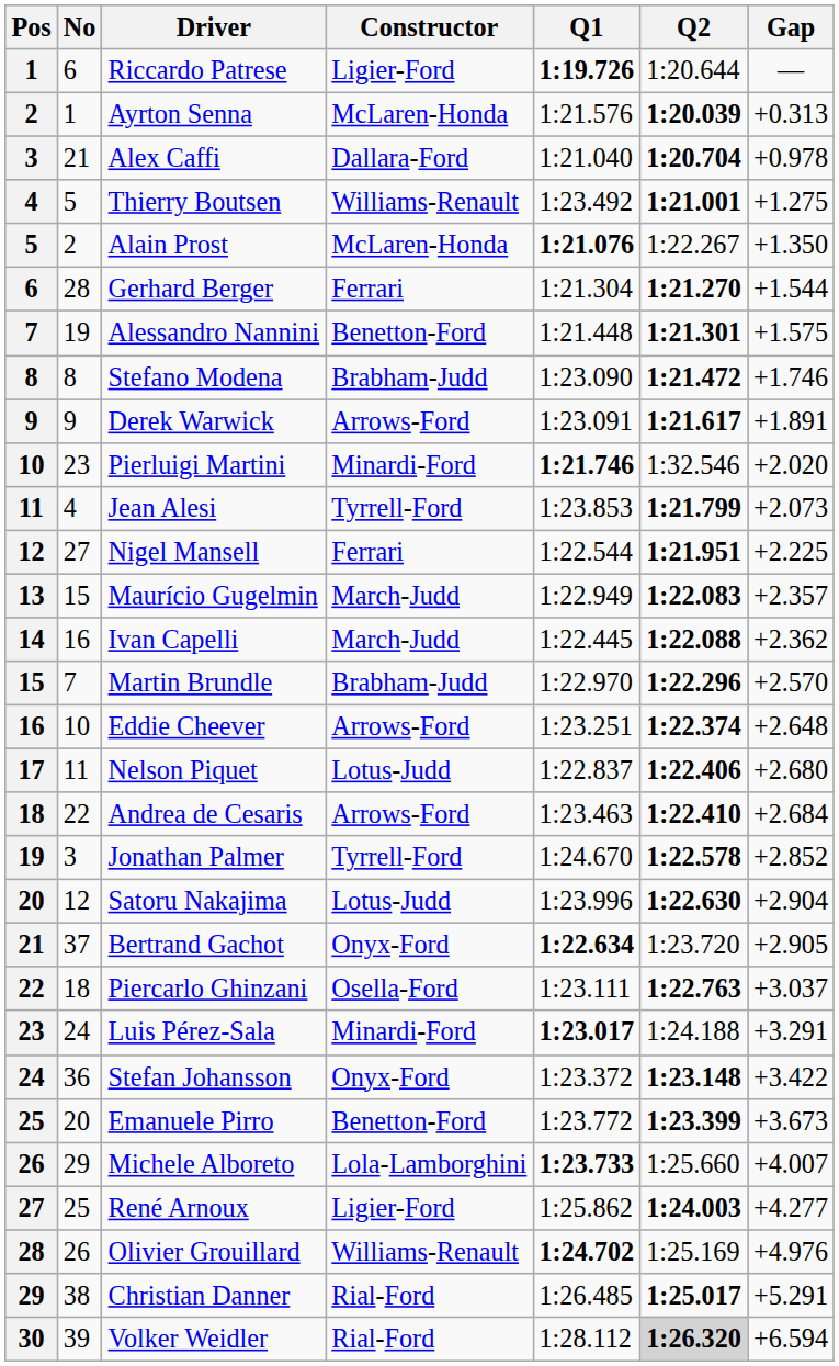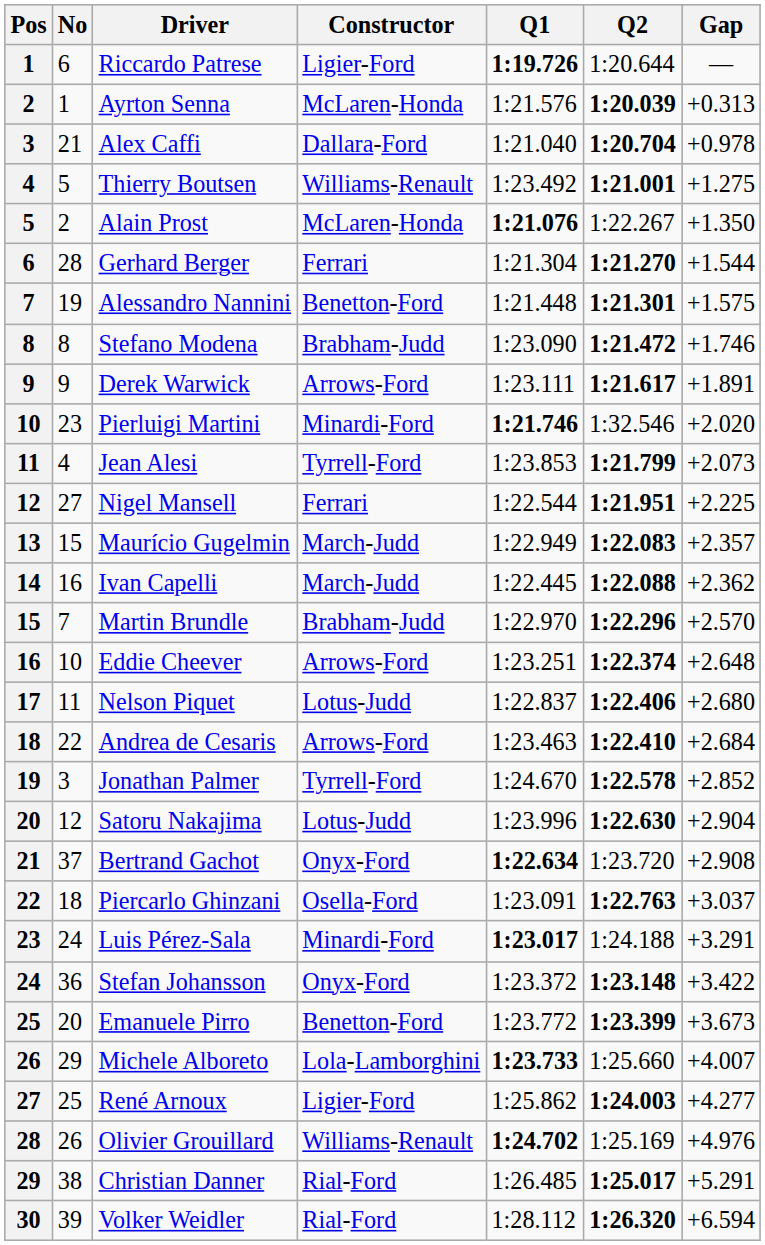 <table class="wikitable sortable" style="font-size: 95%;">
 <tr>
 <th>Pos</th>
 <th>No</th>
 <th>Driver</th>
 <th>Constructor</th>
 <th>Q1</th>
 <th>Q2</th>
 <th>Gap</th>
 </tr>
 <tr>
 <th>1</th>
 <td>6</td>
 <td> <a href='#'>Riccardo Patrese</a></td>
 <td><a href='#'>Ligier</a>-<a href='#'>Ford</a></td>
 <td><strong>1:19.726</strong></td>
 <td>1:20.644</td>
 <td align="center">—</td>
 </tr>
 <tr>
 <th>2</th>
 <td>1</td>
 <td> <a href='#'>Ayrton Senna</a></td>
 <td><a href='#'>McLaren</a>-<a href='#'>Honda</a></td>
 <td>1:21.576</td>
 <td><strong>1:20.039</strong></td>
 <td>+0.313</td>
 </tr>
 <tr>
 <th>3</th>
 <td>21</td>
 <td> <a href='#'>Alex Caffi</a></td>
 <td><a href='#'>Dallara</a>-<a href='#'>Ford</a></td>
 <td>1:21.040</td>
 <td><strong>1:20.704</strong></td>
 <td>+0.978</td>
 </tr>
 <tr>
 <th>4</th>
 <td>5</td>
 <td> <a href='#'>Thierry Boutsen</a></td>
 <td><a href='#'>Williams</a>-<a href='#'>Renault</a></td>
 <td>1:23.492</td>
 <td><strong>1:21.001</strong></td>
 <td>+1.275</td>
 </tr>
 <tr>
 <th>5</th>
 <td>2</td>
 <td> <a href='#'>Alain Prost</a></td>
 <td><a href='#'>McLaren</a>-<a href='#'>Honda</a></td>
 <td><strong>1:21.076</strong></td>
 <td>1:22.267</td>
 <td>+1.350</td>
 </tr>
 <tr>
 <th>6</th>
 <td>28</td>
 <td> <a href='#'>Gerhard Berger</a></td>
 <td><a href='#'>Ferrari</a></td>
 <td>1:21.304</td>
 <td><strong>1:21.270</strong></td>
 <td>+1.544</td>
 </tr>
 <tr>
 <th>7</th>
 <td>19</td>
 <td> <a href='#'>Alessandro Nannini</a></td>
 <td><a href='#'>Benetton</a>-<a href='#'>Ford</a></td>
 <td>1:21.448</td>
 <td><strong>1:21.301</strong></td>
 <td>+1.575</td>
 </tr>
 <tr>
 <th>8</th>
 <td>8</td>
 <td> <a href='#'>Stefano Modena</a></td>
 <td><a href='#'>Brabham</a>-<a href='#'>Judd</a></td>
 <td>1:23.090</td>
 <td><strong>1:21.472</strong></td>
 <td>+1.746</td>
 </tr>
 <tr>
 <th>9</th>
 <td>9</td>
 <td> <a href='#'>Derek Warwick</a></td>
 <td><a href='#'>Arrows</a>-<a href='#'>Ford</a></td>
-<td>1:23.091</td>
+<td>1:23.111</td>
 <td><strong>1:21.617</strong></td>
 <td>+1.891</td>
 </tr>
 <tr>
 <th>10</th>
 <td>23</td>
 <td> <a href='#'>Pierluigi Martini</a></td>
 <td><a href='#'>Minardi</a>-<a href='#'>Ford</a></td>
 <td><strong>1:21.746</strong></td>
 <td>1:32.546</td>
 <td>+2.020</td>
 </tr>
 <tr>
 <th>11</th>
 <td>4</td>
 <td> <a href='#'>Jean Alesi</a></td>
 <td><a href='#'>Tyrrell</a>-<a href='#'>Ford</a></td>
 <td>1:23.853</td>
 <td><strong>1:21.799</strong></td>
 <td>+2.073</td>
 </tr>
 <tr>
 <th>12</th>
 <td>27</td>
 <td> <a href='#'>Nigel Mansell</a></td>
 <td><a href='#'>Ferrari</a></td>
 <td>1:22.544</td>
 <td><strong>1:21.951</strong></td>
 <td>+2.225</td>
 </tr>
 <tr>
 <th>13</th>
 <td>15</td>
 <td> <a href='#'>Maurício Gugelmin</a></td>
 <td><a href='#'>March</a>-<a href='#'>Judd</a></td>
 <td>1:22.949</td>
 <td><strong>1:22.083</strong></td>
 <td>+2.357</td>
 </tr>
 <tr>
 <th>14</th>
 <td>16</td>
 <td> <a href='#'>Ivan Capelli</a></td>
 <td><a href='#'>March</a>-<a href='#'>Judd</a></td>
 <td>1:22.445</td>
 <td><strong>1:22.088</strong></td>
 <td>+2.362</td>
 </tr>
 <tr>
 <th>15</th>
 <td>7</td>
 <td> <a href='#'>Martin Brundle</a></td>
 <td><a href='#'>Brabham</a>-<a href='#'>Judd</a></td>
 <td>1:22.970</td>
 <td><strong>1:22.296</strong></td>
 <td>+2.570</td>
 </tr>
 <tr>
 <th>16</th>
 <td>10</td>
 <td> <a href='#'>Eddie Cheever</a></td>
 <td><a href='#'>Arrows</a>-<a href='#'>Ford</a></td>
 <td>1:23.251</td>
 <td><strong>1:22.374</strong></td>
 <td>+2.648</td>
 </tr>
 <tr>
 <th>17</th>
 <td>11</td>
 <td> <a href='#'>Nelson Piquet</a></td>
 <td><a href='#'>Lotus</a>-<a href='#'>Judd</a></td>
 <td>1:22.837</td>
 <td><strong>1:22.406</strong></td>
 <td>+2.680</td>
 </tr>
 <tr>
 <th>18</th>
 <td>22</td>
 <td> <a href='#'>Andrea de Cesaris</a></td>
 <td><a href='#'>Arrows</a>-<a href='#'>Ford</a></td>
 <td>1:23.463</td>
 <td><strong>1:22.410</strong></td>
 <td>+2.684</td>
 </tr>
 <tr>
 <th>19</th>
 <td>3</td>
 <td> <a href='#'>Jonathan Palmer</a></td>
 <td><a href='#'>Tyrrell</a>-<a href='#'>Ford</a></td>
 <td>1:24.670</td>
 <td><strong>1:22.578</strong></td>
 <td>+2.852</td>
 </tr>
 <tr>
 <th>20</th>
 <td>12</td>
 <td> <a href='#'>Satoru Nakajima</a></td>
 <td><a href='#'>Lotus</a>-<a href='#'>Judd</a></td>
 <td>1:23.996</td>
 <td><strong>1:22.630</strong></td>
 <td>+2.904</td>
 </tr>
 <tr>
 <th>21</th>
 <td>37</td>
 <td> <a href='#'>Bertrand Gachot</a></td>
 <td><a href='#'>Onyx</a>-<a href='#'>Ford</a></td>
 <td><strong>1:22.634</strong></td>
 <td>1:23.720</td>
-<td>+2.905</td>
+<td>+2.908</td>
 </tr>
 <tr>
 <th>22</th>
 <td>18</td>
 <td> <a href='#'>Piercarlo Ghinzani</a></td>
 <td><a href='#'>Osella</a>-<a href='#'>Ford</a></td>
-<td>1:23.111</td>
+<td>1:23.091</td>
 <td><strong>1:22.763</strong></td>
 <td>+3.037</td>
 </tr>
 <tr>
 <th>23</th>
 <td>24</td>
 <td> <a href='#'>Luis Pérez-Sala</a></td>
 <td><a href='#'>Minardi</a>-<a href='#'>Ford</a></td>
 <td><strong>1:23.017</strong></td>
 <td>1:24.188</td>
 <td>+3.291</td>
 </tr>
 <tr>
 <th>24</th>
 <td>36</td>
 <td> <a href='#'>Stefan Johansson</a></td>
 <td><a href='#'>Onyx</a>-<a href='#'>Ford</a></td>
 <td>1:23.372</td>
 <td><strong>1:23.148</strong></td>
 <td>+3.422</td>
 </tr>
 <tr>
 <th>25</th>
 <td>20</td>
 <td> <a href='#'>Emanuele Pirro</a></td>
 <td><a href='#'>Benetton</a>-<a href='#'>Ford</a></td>
 <td>1:23.772</td>
 <td><strong>1:23.399</strong></td>
 <td>+3.673</td>
 </tr>
 <tr>
 <th>26</th>
 <td>29</td>
 <td> <a href='#'>Michele Alboreto</a></td>
 <td><a href='#'>Lola</a>-<a href='#'>Lamborghini</a></td>
 <td><strong>1:23.733</strong></td>
 <td>1:25.660</td>
 <td>+4.007</td>
 </tr>
 <tr>
 <th>27</th>
 <td>25</td>
 <td> <a href='#'>René Arnoux</a></td>
 <td><a href='#'>Ligier</a>-<a href='#'>Ford</a></td>
 <td>1:25.862</td>
 <td><strong>1:24.003</strong></td>
 <td>+4.277</td>
 </tr>
 <tr>
 <th>28</th>
 <td>26</td>
 <td> <a href='#'>Olivier Grouillard</a></td>
 <td><a href='#'>Williams</a>-<a href='#'>Renault</a></td>
 <td><strong>1:24.702</strong></td>
 <td>1:25.169</td>
 <td>+4.976</td>
 </tr>
 <tr>
 <th>29</th>
 <td>38</td>
 <td> <a href='#'>Christian Danner</a></td>
 <td><a href='#'>Rial</a>-<a href='#'>Ford</a></td>
 <td>1:26.485</td>
 <td><strong>1:25.017</strong></td>
 <td>+5.291</td>
 </tr>
 <tr>
 <th>30</th>
 <td>39</td>
 <td> <a href='#'>Volker Weidler</a></td>
 <td><a href='#'>Rial</a>-<a href='#'>Ford</a></td>
 <td>1:28.112</td>
-<td style="background: lightgrey;"><strong>1:26.320</strong></td>
+<td><strong>1:26.320</strong></td>
 <td>+6.594</td>
 </tr>
 </table>
